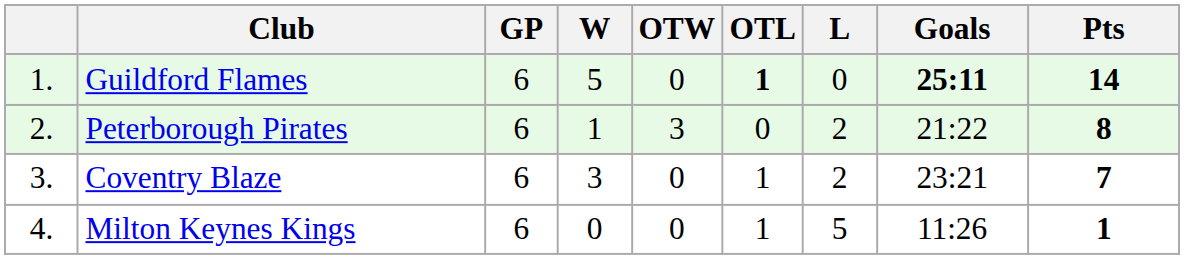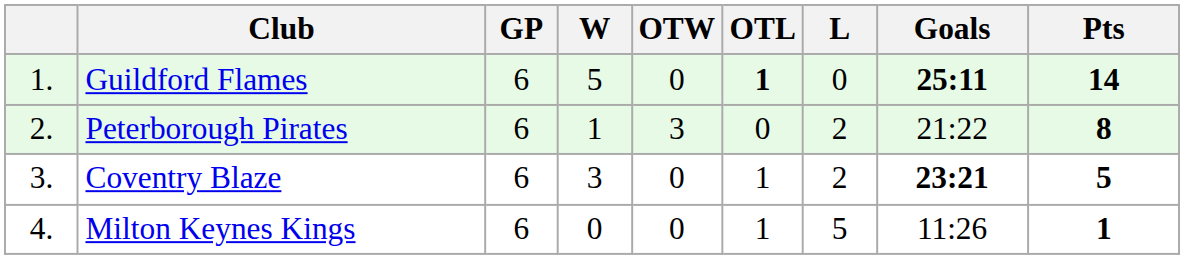 <table class="wikitable">
 <tr>
 <th width="30"></th>
 <th width="200">Club</th>
 <th width="30">GP</th>
 <th width="30">W</th>
 <th width="30">OTW</th>
 <th width="30">OTL</th>
 <th width="30">L</th>
 <th width="70">Goals</th>
 <th width="70">Pts</th>
 </tr>
 <tr bgcolor="#e6fae6" align="center">
 <td>1.</td>
 <td align="left"><a href='#'>Guildford Flames</a></td>
 <td>6</td>
 <td>5</td>
 <td>0</td>
 <td><strong>1</strong></td>
 <td>0</td>
 <td><strong>25:11</strong></td>
 <td><strong>14</strong></td>
 </tr>
 <tr bgcolor="#e6fae6" align="center">
 <td>2.</td>
 <td align="left"><a href='#'>Peterborough Pirates</a></td>
 <td>6</td>
 <td>1</td>
 <td>3</td>
 <td>0</td>
 <td>2</td>
 <td>21:22</td>
 <td><strong>8</strong></td>
 </tr>
 <tr bgcolor="#FFFFFF" align="center">
 <td>3.</td>
 <td align="left"><a href='#'>Coventry Blaze</a></td>
 <td>6</td>
 <td>3</td>
 <td>0</td>
 <td>1</td>
 <td>2</td>
-<td>23:21</td>
-<td><strong>7</strong></td>
+<td><strong>23:21</strong></td>
+<td><strong>5</strong></td>
 </tr>
 <tr bgcolor="#FFFFFF" align="center">
 <td>4.</td>
 <td align="left"><a href='#'>Milton Keynes Kings</a></td>
 <td>6</td>
 <td>0</td>
 <td>0</td>
 <td>1</td>
 <td>5</td>
 <td>11:26</td>
 <td><strong>1</strong></td>
 </tr>
 </table>
